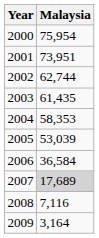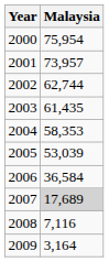 <table class="wikitable">
 <tr>
 <th>Year</th>
 <th>Malaysia</th>
 </tr>
 <tr>
 <td>2000</td>
 <td>75,954</td>
 </tr>
 <tr>
 <td>2001</td>
-<td>73,951</td>
+<td>73,957</td>
 </tr>
 <tr>
 <td>2002</td>
 <td>62,744</td>
 </tr>
 <tr>
 <td>2003</td>
 <td>61,435</td>
 </tr>
 <tr>
 <td>2004</td>
 <td>58,353</td>
 </tr>
 <tr>
 <td>2005</td>
 <td>53,039</td>
 </tr>
 <tr>
 <td>2006</td>
 <td>36,584</td>
 </tr>
 <tr>
 <td>2007</td>
 <td style="background: lightgrey;">17,689</td>
 </tr>
 <tr>
 <td>2008</td>
 <td>7,116</td>
 </tr>
 <tr>
 <td>2009</td>
 <td>3,164</td>
 </tr>
 </table>
